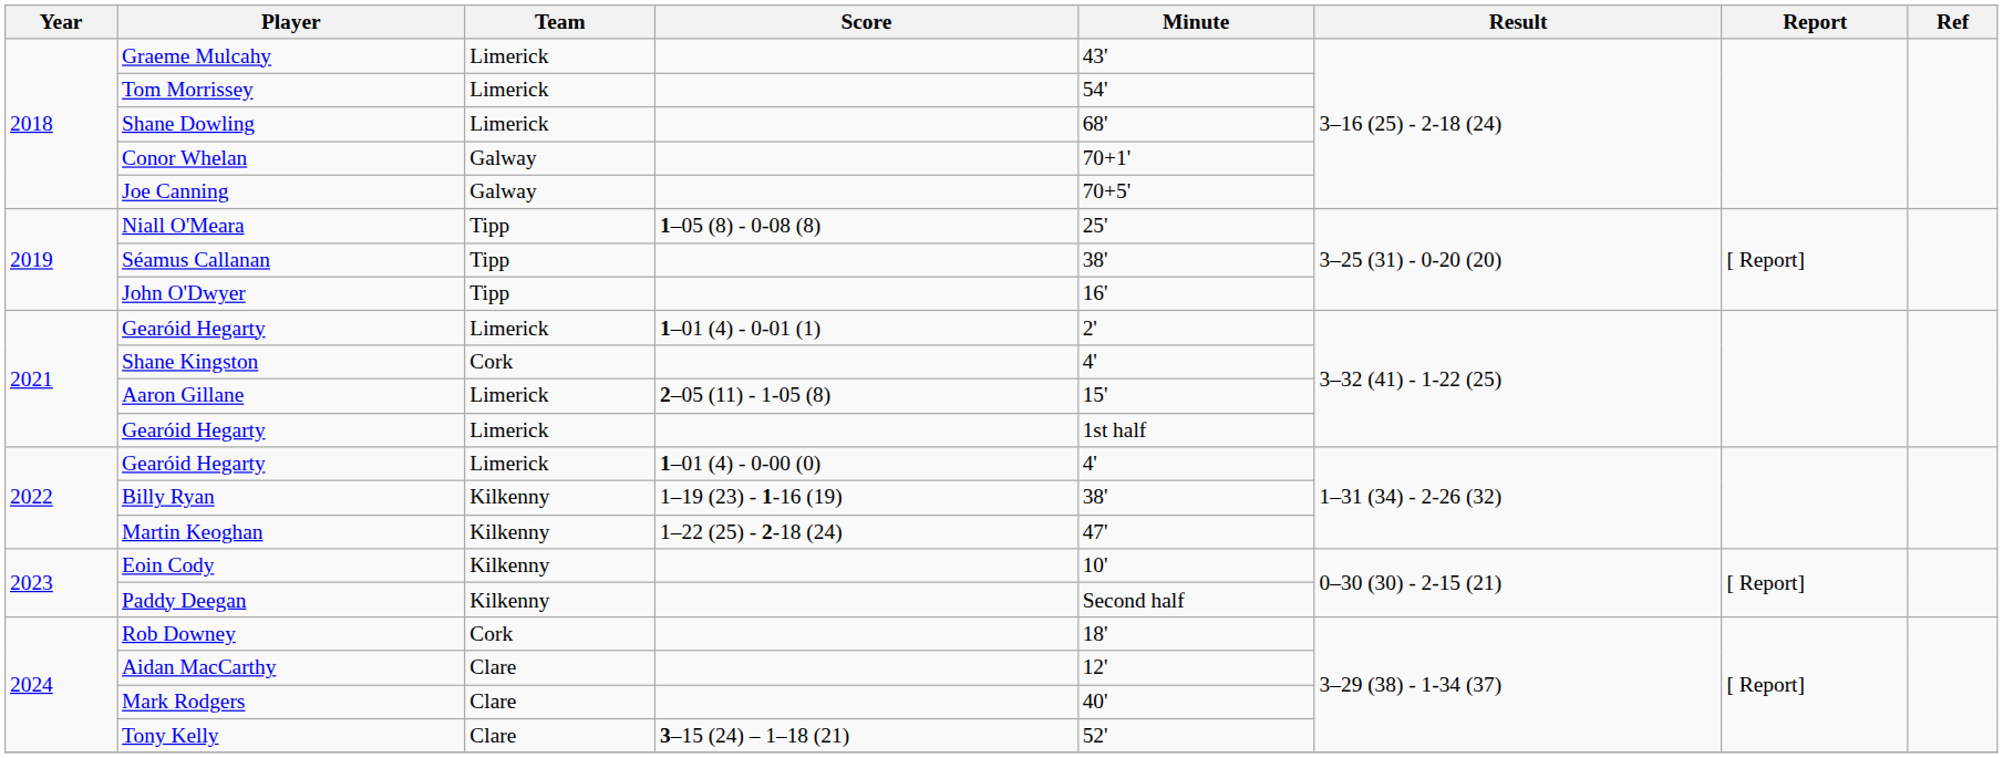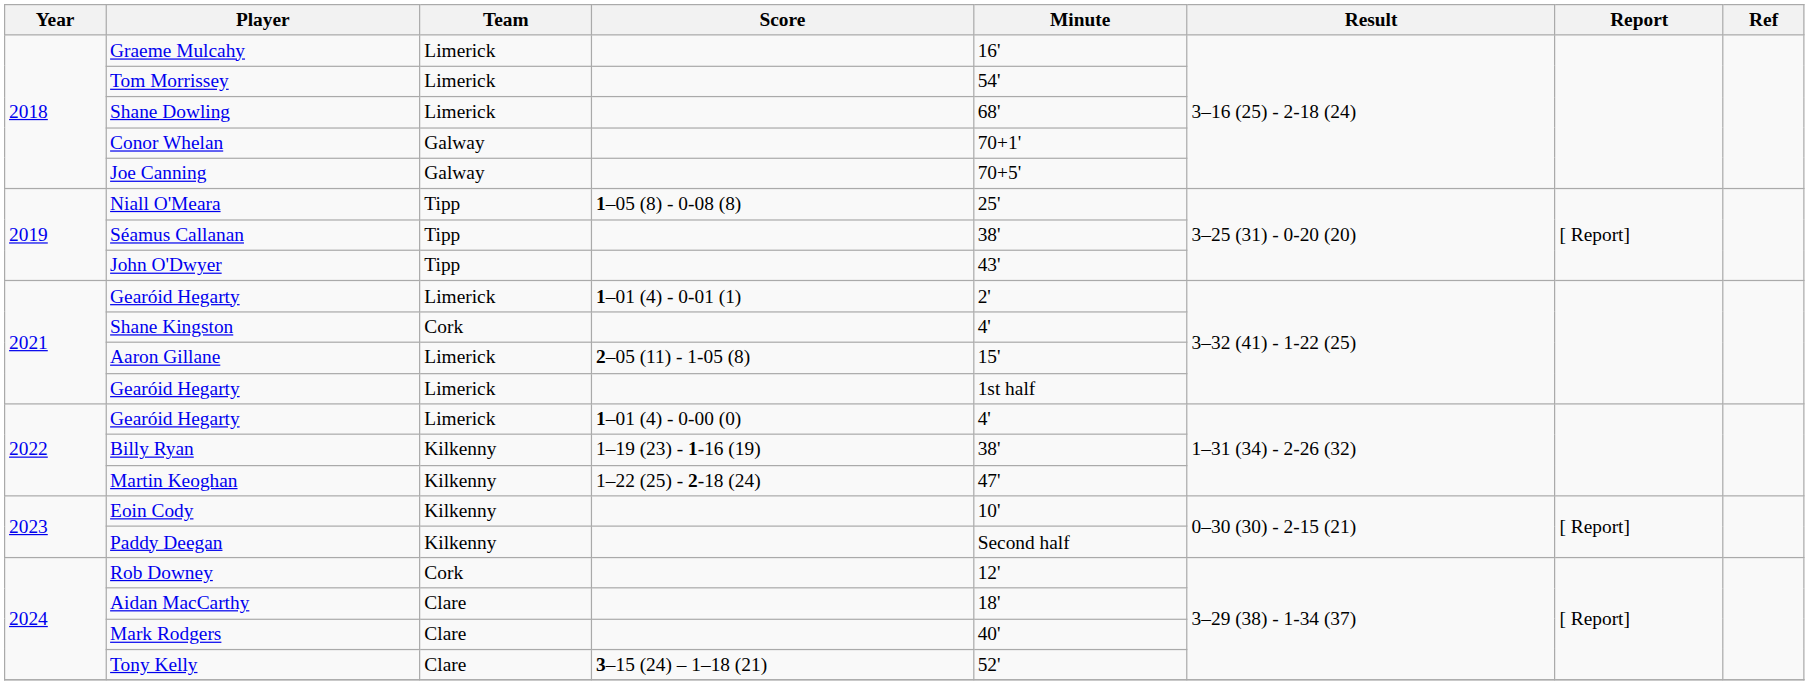 <table class="wikitable sortable" width="75%">
 <tr>
 <th>Year</th>
 <th>Player</th>
 <th>Team</th>
 <th>Score</th>
 <th>Minute</th>
 <th>Result</th>
 <th>Report</th>
 <th>Ref</th>
 </tr>
 <tr>
 <td rowspan=5><a href='#'>2018</a></td>
 <td><a href='#'>Graeme Mulcahy</a></td>
 <td>Limerick</td>
 <td></td>
-<td>43'</td>
+<td>16'</td>
 <td rowspan=5>3–16 (25) - 2-18 (24)</td>
 <td rowspan=5></td>
 <td rowspan=5></td>
 </tr>
 <tr>
 <td><a href='#'>Tom Morrissey</a></td>
 <td>Limerick</td>
 <td></td>
 <td>54'</td>
 </tr>
 <tr>
 <td><a href='#'>Shane Dowling</a></td>
 <td>Limerick</td>
 <td></td>
 <td>68'</td>
 </tr>
 <tr>
 <td><a href='#'>Conor Whelan</a></td>
 <td>Galway</td>
 <td></td>
 <td>70+1'</td>
 </tr>
 <tr>
 <td><a href='#'>Joe Canning</a></td>
 <td>Galway</td>
 <td></td>
 <td>70+5'</td>
 </tr>
 <tr>
 <td rowspan=3><a href='#'>2019</a></td>
 <td><a href='#'>Niall O'Meara</a></td>
 <td>Tipp</td>
 <td><strong>1</strong>–05 (8) - 0-08 (8)</td>
 <td>25'</td>
 <td rowspan=3>3–25 (31) - 0-20 (20)</td>
 <td rowspan=3>[ Report]</td>
 <td rowspan=3></td>
 </tr>
 <tr>
 <td><a href='#'>Séamus Callanan</a></td>
 <td>Tipp</td>
 <td></td>
 <td>38'</td>
 </tr>
 <tr>
 <td><a href='#'>John O'Dwyer</a></td>
 <td>Tipp</td>
 <td></td>
-<td>16'</td>
+<td>43'</td>
 </tr>
 <tr>
 <td rowspan=4><a href='#'>2021</a></td>
 <td><a href='#'>Gearóid Hegarty</a></td>
 <td>Limerick</td>
 <td><strong>1</strong>–01 (4) - 0-01 (1)</td>
 <td>2'</td>
 <td rowspan=4>3–32 (41) - 1-22 (25)</td>
 <td rowspan=4></td>
 <td rowspan=4></td>
 </tr>
 <tr>
 <td><a href='#'>Shane Kingston</a></td>
 <td>Cork</td>
 <td></td>
 <td>4'</td>
 </tr>
 <tr>
 <td><a href='#'>Aaron Gillane</a></td>
 <td>Limerick</td>
 <td><strong>2</strong>–05 (11) - 1-05 (8)</td>
 <td>15'</td>
 </tr>
 <tr>
 <td><a href='#'>Gearóid Hegarty</a></td>
 <td>Limerick</td>
 <td></td>
 <td>1st half</td>
 </tr>
 <tr>
 <td rowspan=3><a href='#'>2022</a></td>
 <td><a href='#'>Gearóid Hegarty</a></td>
 <td>Limerick</td>
 <td><strong>1</strong>–01 (4) - 0-00 (0)</td>
 <td>4' </td>
 <td rowspan=3>1–31 (34) - 2-26 (32)</td>
 <td rowspan=3></td>
 <td rowspan=3></td>
 </tr>
 <tr>
 <td><a href='#'>Billy Ryan</a></td>
 <td>Kilkenny</td>
 <td>1–19 (23) - <strong>1</strong>-16 (19)</td>
 <td>38'</td>
 </tr>
 <tr>
 <td><a href='#'>Martin Keoghan</a></td>
 <td>Kilkenny</td>
 <td>1–22 (25) - <strong>2</strong>-18 (24)</td>
 <td>47'</td>
 </tr>
 <tr>
 <td rowspan=2><a href='#'>2023</a></td>
 <td><a href='#'>Eoin Cody</a></td>
 <td>Kilkenny</td>
 <td></td>
 <td>10'</td>
 <td rowspan=2>0–30 (30) - 2-15 (21)</td>
 <td rowspan=2>[ Report]</td>
 <td rowspan=2></td>
 </tr>
 <tr>
 <td><a href='#'>Paddy Deegan</a></td>
 <td>Kilkenny</td>
 <td></td>
 <td>Second half</td>
 </tr>
 <tr>
 <td rowspan=4><a href='#'>2024</a></td>
 <td><a href='#'>Rob Downey</a></td>
 <td>Cork</td>
 <td></td>
-<td>18'</td>
+<td>12'</td>
 <td rowspan=4>3–29 (38) - 1-34 (37)</td>
 <td rowspan=4>[ Report]</td>
 <td rowspan=4></td>
 </tr>
 <tr>
 <td><a href='#'>Aidan MacCarthy</a></td>
 <td>Clare</td>
 <td></td>
-<td>12'</td>
+<td>18'</td>
 </tr>
 <tr>
 <td><a href='#'>Mark Rodgers</a></td>
 <td>Clare</td>
 <td></td>
 <td>40'</td>
 </tr>
 <tr>
 <td><a href='#'>Tony Kelly</a></td>
 <td>Clare</td>
 <td><strong>3</strong>–15 (24) – 1–18 (21)</td>
 <td>52'</td>
 </tr>
 <tr>
 </tr>
 </table>
